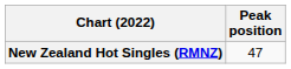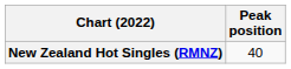 <table class="wikitable plainrowheaders" style="text-align:center">
 <tr>
 <th scope="col">Chart (2022)</th>
 <th scope="col">Peak<br>position</th>
 </tr>
 <tr>
 <th scope="row">New Zealand Hot Singles (<a href='#'>RMNZ</a>)</th>
-<td>47</td>
+<td>40</td>
 </tr>
 </table>
